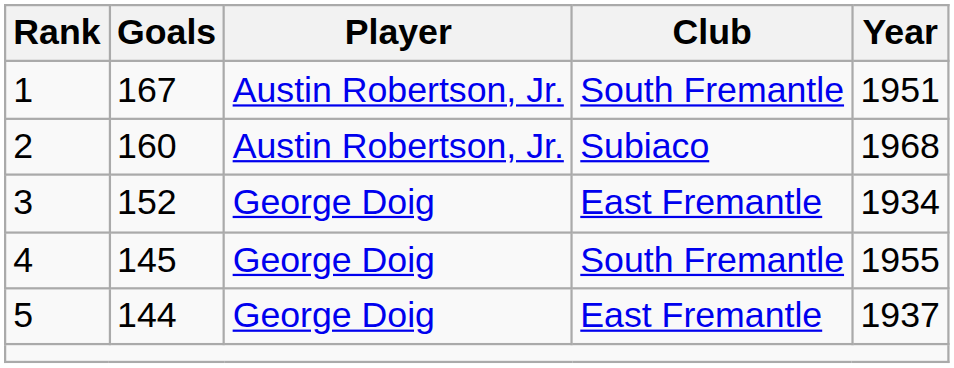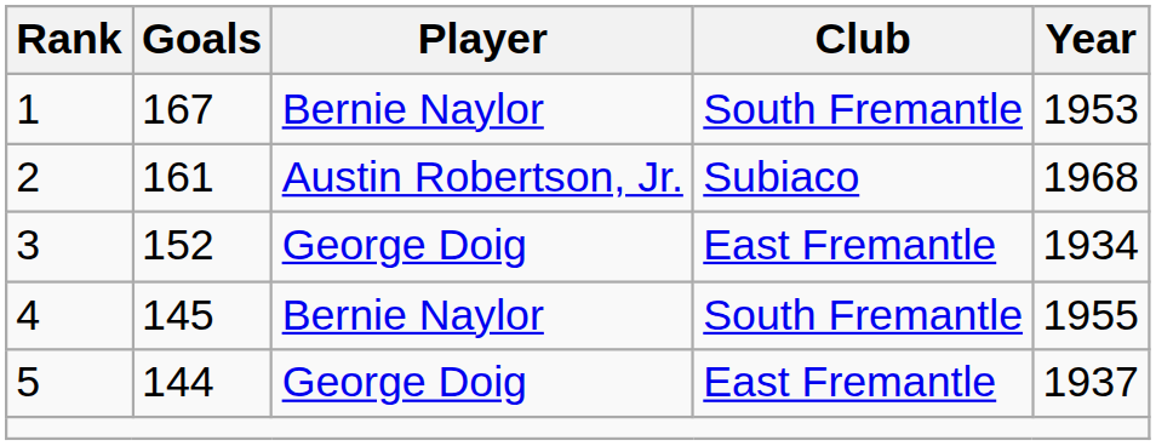 <table class="wikitable">
 <tr>
 <th>Rank</th>
 <th>Goals</th>
 <th>Player</th>
 <th>Club</th>
 <th>Year</th>
 </tr>
 <tr>
 <td>1</td>
 <td>167</td>
-<td><a href='#'>Austin Robertson, Jr.</a></td>
+<td><a href='#'>Bernie Naylor</a></td>
 <td><a href='#'>South Fremantle</a></td>
-<td>1951</td>
+<td>1953</td>
 </tr>
 <tr>
 <td>2</td>
-<td>160</td>
+<td>161</td>
 <td><a href='#'>Austin Robertson, Jr.</a></td>
 <td><a href='#'>Subiaco</a></td>
 <td>1968</td>
 </tr>
 <tr>
 <td>3</td>
 <td>152</td>
 <td><a href='#'>George Doig</a></td>
 <td><a href='#'>East Fremantle</a></td>
 <td>1934</td>
 </tr>
 <tr>
 <td>4</td>
 <td>145</td>
-<td><a href='#'>George Doig</a></td>
+<td><a href='#'>Bernie Naylor</a></td>
 <td><a href='#'>South Fremantle</a></td>
 <td>1955</td>
 </tr>
 <tr>
 <td>5</td>
 <td>144</td>
 <td><a href='#'>George Doig</a></td>
 <td><a href='#'>East Fremantle</a></td>
 <td>1937</td>
 </tr>
 <tr>
 <td colspan="5"></td>
 </tr>
 </table>
